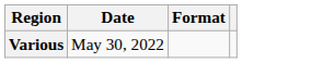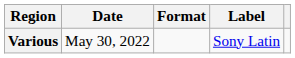 <table class="wikitable plainrowheaders">
 <tr>
 <th scope="col">Region</th>
 <th scope="col">Date</th>
 <th scope="col">Format</th>
+<th scope="col">Label</th>
 <th scope="col"></th>
 </tr>
 <tr>
 <th scope="row">Various</th>
 <td>May 30, 2022</td>
 <td></td>
+<td><a href='#'>Sony Latin</a></td>
 <td style="text-align:center;"></td>
 </tr>
 </table>
